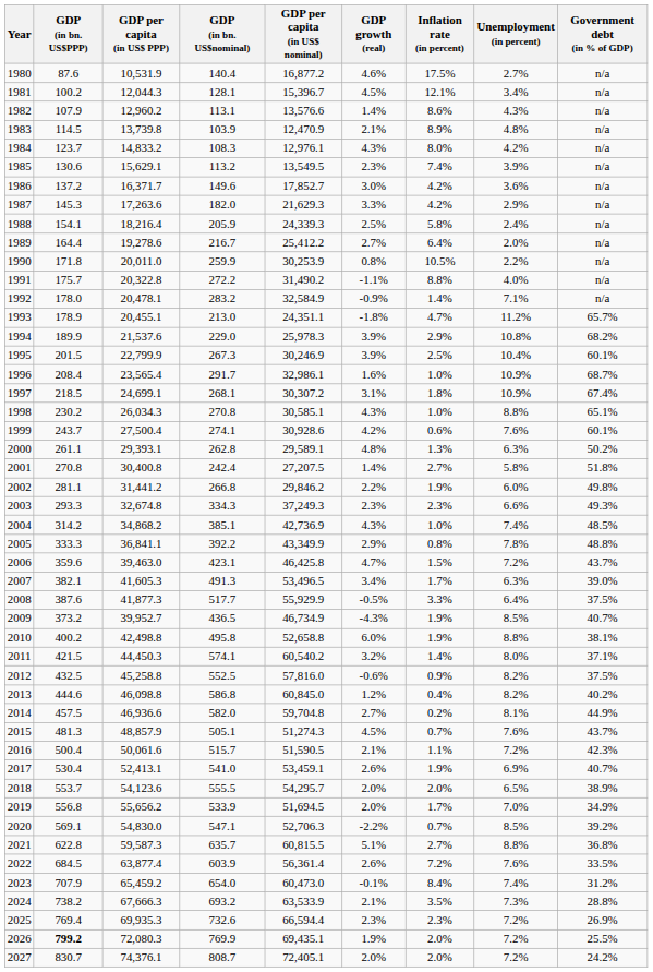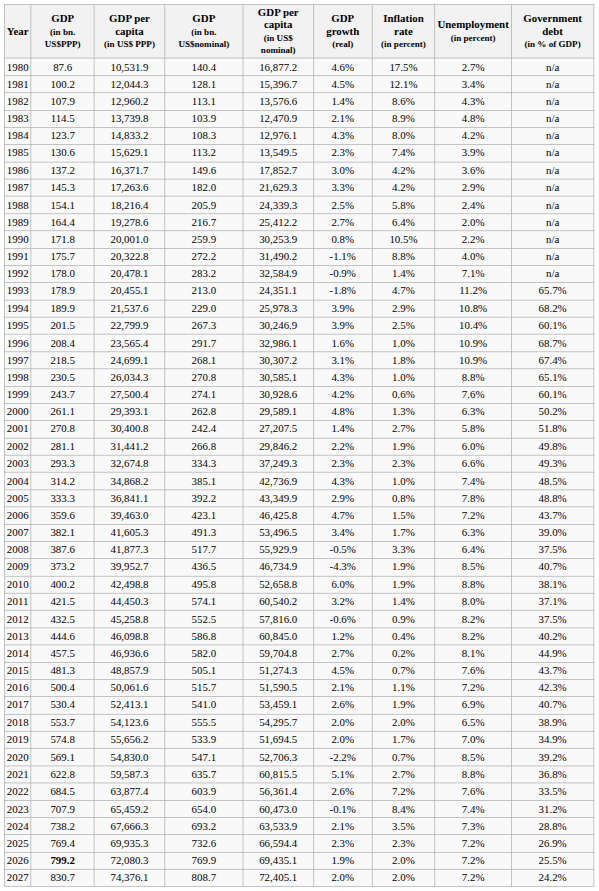 <table class="wikitable" style="text-align:center;">
 <tr>
 <th>Year</th>
 <th>GDP<br><small>(in bn. US$PPP)</small></th>
 <th>GDP per capita<br><small>(in US$ PPP)</small></th>
 <th>GDP<br><small>(in bn. US$nominal)</small></th>
 <th>GDP per capita<br><small>(in US$ nominal)</small></th>
 <th>GDP growth<br><small>(real)</small></th>
 <th>Inflation rate<br><small>(in percent)</small></th>
 <th>Unemployment<br><small>(in percent)</small></th>
 <th>Government debt<br><small>(in % of GDP)</small></th>
 </tr>
 <tr>
 <td>1980</td>
 <td>87.6</td>
 <td>10,531.9</td>
 <td>140.4</td>
 <td>16,877.2</td>
 <td>4.6%</td>
 <td>17.5%</td>
 <td>2.7%</td>
 <td>n/a</td>
 </tr>
 <tr>
 <td>1981</td>
 <td>100.2</td>
 <td>12,044.3</td>
 <td>128.1</td>
 <td>15,396.7</td>
 <td>4.5%</td>
 <td>12.1%</td>
 <td>3.4%</td>
 <td>n/a</td>
 </tr>
 <tr>
 <td>1982</td>
 <td>107.9</td>
 <td>12,960.2</td>
 <td>113.1</td>
 <td>13,576.6</td>
 <td>1.4%</td>
 <td>8.6%</td>
 <td>4.3%</td>
 <td>n/a</td>
 </tr>
 <tr>
 <td>1983</td>
 <td>114.5</td>
 <td>13,739.8</td>
 <td>103.9</td>
 <td>12,470.9</td>
 <td>2.1%</td>
 <td>8.9%</td>
 <td>4.8%</td>
 <td>n/a</td>
 </tr>
 <tr>
 <td>1984</td>
 <td>123.7</td>
 <td>14,833.2</td>
 <td>108.3</td>
 <td>12,976.1</td>
 <td>4.3%</td>
 <td>8.0%</td>
 <td>4.2%</td>
 <td>n/a</td>
 </tr>
 <tr>
 <td>1985</td>
 <td>130.6</td>
 <td>15,629.1</td>
 <td>113.2</td>
 <td>13,549.5</td>
 <td>2.3%</td>
 <td>7.4%</td>
 <td>3.9%</td>
 <td>n/a</td>
 </tr>
 <tr>
 <td>1986</td>
 <td>137.2</td>
 <td>16,371.7</td>
 <td>149.6</td>
 <td>17,852.7</td>
 <td>3.0%</td>
 <td>4.2%</td>
 <td>3.6%</td>
 <td>n/a</td>
 </tr>
 <tr>
 <td>1987</td>
 <td>145.3</td>
 <td>17,263.6</td>
 <td>182.0</td>
 <td>21,629.3</td>
 <td>3.3%</td>
 <td>4.2%</td>
 <td>2.9%</td>
 <td>n/a</td>
 </tr>
 <tr>
 <td>1988</td>
 <td>154.1</td>
 <td>18,216.4</td>
 <td>205.9</td>
 <td>24,339.3</td>
 <td>2.5%</td>
 <td>5.8%</td>
 <td>2.4%</td>
 <td>n/a</td>
 </tr>
 <tr>
 <td>1989</td>
 <td>164.4</td>
 <td>19,278.6</td>
 <td>216.7</td>
 <td>25,412.2</td>
 <td>2.7%</td>
 <td>6.4%</td>
 <td>2.0%</td>
 <td>n/a</td>
 </tr>
 <tr>
 <td>1990</td>
 <td>171.8</td>
-<td>20,011.0</td>
+<td>20,001.0</td>
 <td>259.9</td>
 <td>30,253.9</td>
 <td>0.8%</td>
 <td>10.5%</td>
 <td>2.2%</td>
 <td>n/a</td>
 </tr>
 <tr>
 <td>1991</td>
 <td>175.7</td>
 <td>20,322.8</td>
 <td>272.2</td>
 <td>31,490.2</td>
 <td>-1.1%</td>
 <td>8.8%</td>
 <td>4.0%</td>
 <td>n/a</td>
 </tr>
 <tr>
 <td>1992</td>
 <td>178.0</td>
 <td>20,478.1</td>
 <td>283.2</td>
 <td>32,584.9</td>
 <td>-0.9%</td>
 <td>1.4%</td>
 <td>7.1%</td>
 <td>n/a</td>
 </tr>
 <tr>
 <td>1993</td>
 <td>178.9</td>
 <td>20,455.1</td>
 <td>213.0</td>
 <td>24,351.1</td>
 <td>-1.8%</td>
 <td>4.7%</td>
 <td>11.2%</td>
 <td>65.7%</td>
 </tr>
 <tr>
 <td>1994</td>
 <td>189.9</td>
 <td>21,537.6</td>
 <td>229.0</td>
 <td>25,978.3</td>
 <td>3.9%</td>
 <td>2.9%</td>
 <td>10.8%</td>
 <td>68.2%</td>
 </tr>
 <tr>
 <td>1995</td>
 <td>201.5</td>
 <td>22,799.9</td>
 <td>267.3</td>
 <td>30,246.9</td>
 <td>3.9%</td>
 <td>2.5%</td>
 <td>10.4%</td>
 <td>60.1%</td>
 </tr>
 <tr>
 <td>1996</td>
 <td>208.4</td>
 <td>23,565.4</td>
 <td>291.7</td>
 <td>32,986.1</td>
 <td>1.6%</td>
 <td>1.0%</td>
 <td>10.9%</td>
 <td>68.7%</td>
 </tr>
 <tr>
 <td>1997</td>
 <td>218.5</td>
 <td>24,699.1</td>
 <td>268.1</td>
 <td>30,307.2</td>
 <td>3.1%</td>
 <td>1.8%</td>
 <td>10.9%</td>
 <td>67.4%</td>
 </tr>
 <tr>
 <td>1998</td>
-<td>230.2</td>
+<td>230.5</td>
 <td>26,034.3</td>
 <td>270.8</td>
 <td>30,585.1</td>
 <td>4.3%</td>
 <td>1.0%</td>
 <td>8.8%</td>
 <td>65.1%</td>
 </tr>
 <tr>
 <td>1999</td>
 <td>243.7</td>
 <td>27,500.4</td>
 <td>274.1</td>
 <td>30,928.6</td>
 <td>4.2%</td>
 <td>0.6%</td>
 <td>7.6%</td>
 <td>60.1%</td>
 </tr>
 <tr>
 <td>2000</td>
 <td>261.1</td>
 <td>29,393.1</td>
 <td>262.8</td>
 <td>29,589.1</td>
 <td>4.8%</td>
 <td>1.3%</td>
 <td>6.3%</td>
 <td>50.2%</td>
 </tr>
 <tr>
 <td>2001</td>
 <td>270.8</td>
 <td>30,400.8</td>
 <td>242.4</td>
 <td>27,207.5</td>
 <td>1.4%</td>
 <td>2.7%</td>
 <td>5.8%</td>
 <td>51.8%</td>
 </tr>
 <tr>
 <td>2002</td>
 <td>281.1</td>
 <td>31,441.2</td>
 <td>266.8</td>
 <td>29,846.2</td>
 <td>2.2%</td>
 <td>1.9%</td>
 <td>6.0%</td>
 <td>49.8%</td>
 </tr>
 <tr>
 <td>2003</td>
 <td>293.3</td>
 <td>32,674.8</td>
 <td>334.3</td>
 <td>37,249.3</td>
 <td>2.3%</td>
 <td>2.3%</td>
 <td>6.6%</td>
 <td>49.3%</td>
 </tr>
 <tr>
 <td>2004</td>
 <td>314.2</td>
 <td>34,868.2</td>
 <td>385.1</td>
 <td>42,736.9</td>
 <td>4.3%</td>
 <td>1.0%</td>
 <td>7.4%</td>
 <td>48.5%</td>
 </tr>
 <tr>
 <td>2005</td>
 <td>333.3</td>
 <td>36,841.1</td>
 <td>392.2</td>
 <td>43,349.9</td>
 <td>2.9%</td>
 <td>0.8%</td>
 <td>7.8%</td>
 <td>48.8%</td>
 </tr>
 <tr>
 <td>2006</td>
 <td>359.6</td>
 <td>39,463.0</td>
 <td>423.1</td>
 <td>46,425.8</td>
 <td>4.7%</td>
 <td>1.5%</td>
 <td>7.2%</td>
 <td>43.7%</td>
 </tr>
 <tr>
 <td>2007</td>
 <td>382.1</td>
 <td>41,605.3</td>
 <td>491.3</td>
 <td>53,496.5</td>
 <td>3.4%</td>
 <td>1.7%</td>
 <td>6.3%</td>
 <td>39.0%</td>
 </tr>
 <tr>
 <td>2008</td>
 <td>387.6</td>
 <td>41,877.3</td>
 <td>517.7</td>
 <td>55,929.9</td>
 <td>-0.5%</td>
 <td>3.3%</td>
 <td>6.4%</td>
 <td>37.5%</td>
 </tr>
 <tr>
 <td>2009</td>
 <td>373.2</td>
 <td>39,952.7</td>
 <td>436.5</td>
 <td>46,734.9</td>
 <td>-4.3%</td>
 <td>1.9%</td>
 <td>8.5%</td>
 <td>40.7%</td>
 </tr>
 <tr>
 <td>2010</td>
 <td>400.2</td>
 <td>42,498.8</td>
 <td>495.8</td>
 <td>52,658.8</td>
 <td>6.0%</td>
 <td>1.9%</td>
 <td>8.8%</td>
 <td>38.1%</td>
 </tr>
 <tr>
 <td>2011</td>
 <td>421.5</td>
 <td>44,450.3</td>
 <td>574.1</td>
 <td>60,540.2</td>
 <td>3.2%</td>
 <td>1.4%</td>
 <td>8.0%</td>
 <td>37.1%</td>
 </tr>
 <tr>
 <td>2012</td>
 <td>432.5</td>
 <td>45,258.8</td>
 <td>552.5</td>
 <td>57,816.0</td>
 <td>-0.6%</td>
 <td>0.9%</td>
 <td>8.2%</td>
 <td>37.5%</td>
 </tr>
 <tr>
 <td>2013</td>
 <td>444.6</td>
 <td>46,098.8</td>
 <td>586.8</td>
 <td>60,845.0</td>
 <td>1.2%</td>
 <td>0.4%</td>
 <td>8.2%</td>
 <td>40.2%</td>
 </tr>
 <tr>
 <td>2014</td>
 <td>457.5</td>
 <td>46,936.6</td>
 <td>582.0</td>
 <td>59,704.8</td>
 <td>2.7%</td>
 <td>0.2%</td>
 <td>8.1%</td>
 <td>44.9%</td>
 </tr>
 <tr>
 <td>2015</td>
 <td>481.3</td>
 <td>48,857.9</td>
 <td>505.1</td>
 <td>51,274.3</td>
 <td>4.5%</td>
 <td>0.7%</td>
 <td>7.6%</td>
 <td>43.7%</td>
 </tr>
 <tr>
 <td>2016</td>
 <td>500.4</td>
 <td>50,061.6</td>
 <td>515.7</td>
 <td>51,590.5</td>
 <td>2.1%</td>
 <td>1.1%</td>
 <td>7.2%</td>
 <td>42.3%</td>
 </tr>
 <tr>
 <td>2017</td>
 <td>530.4</td>
 <td>52,413.1</td>
 <td>541.0</td>
 <td>53,459.1</td>
 <td>2.6%</td>
 <td>1.9%</td>
 <td>6.9%</td>
 <td>40.7%</td>
 </tr>
 <tr>
 <td>2018</td>
 <td>553.7</td>
 <td>54,123.6</td>
 <td>555.5</td>
 <td>54,295.7</td>
 <td>2.0%</td>
 <td>2.0%</td>
 <td>6.5%</td>
 <td>38.9%</td>
 </tr>
 <tr>
 <td>2019</td>
-<td>556.8</td>
+<td>574.8</td>
 <td>55,656.2</td>
 <td>533.9</td>
 <td>51,694.5</td>
 <td>2.0%</td>
 <td>1.7%</td>
 <td>7.0%</td>
 <td>34.9%</td>
 </tr>
 <tr>
 <td>2020</td>
 <td>569.1</td>
 <td>54,830.0</td>
 <td>547.1</td>
 <td>52,706.3</td>
 <td>-2.2%</td>
 <td>0.7%</td>
 <td>8.5%</td>
 <td>39.2%</td>
 </tr>
 <tr>
 <td>2021</td>
 <td>622.8</td>
 <td>59,587.3</td>
 <td>635.7</td>
 <td>60,815.5</td>
 <td>5.1%</td>
 <td>2.7%</td>
 <td>8.8%</td>
 <td>36.8%</td>
 </tr>
 <tr>
 <td>2022</td>
 <td>684.5</td>
 <td>63,877.4</td>
 <td>603.9</td>
 <td>56,361.4</td>
 <td>2.6%</td>
 <td>7.2%</td>
 <td>7.6%</td>
 <td>33.5%</td>
 </tr>
 <tr>
 <td>2023</td>
 <td>707.9</td>
 <td>65,459.2</td>
 <td>654.0</td>
 <td>60,473.0</td>
 <td>-0.1%</td>
 <td>8.4%</td>
 <td>7.4%</td>
 <td>31.2%</td>
 </tr>
 <tr>
 <td>2024</td>
 <td>738.2</td>
 <td>67,666.3</td>
 <td>693.2</td>
 <td>63,533.9</td>
 <td>2.1%</td>
 <td>3.5%</td>
 <td>7.3%</td>
 <td>28.8%</td>
 </tr>
 <tr>
 <td>2025</td>
 <td>769.4</td>
 <td>69,935.3</td>
 <td>732.6</td>
 <td>66,594.4</td>
 <td>2.3%</td>
 <td>2.3%</td>
 <td>7.2%</td>
 <td>26.9%</td>
 </tr>
 <tr>
 <td>2026</td>
 <td><strong>799.2</strong></td>
 <td>72,080.3</td>
 <td>769.9</td>
 <td>69,435.1</td>
 <td>1.9%</td>
 <td>2.0%</td>
 <td>7.2%</td>
 <td>25.5%</td>
 </tr>
 <tr>
 <td>2027</td>
 <td>830.7</td>
 <td>74,376.1</td>
 <td>808.7</td>
 <td>72,405.1</td>
 <td>2.0%</td>
 <td>2.0%</td>
 <td>7.2%</td>
 <td>24.2%</td>
 </tr>
 </table>
